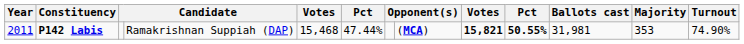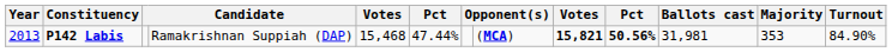 <table class="wikitable" style="margin:0.5em ; font-size:95%">
 <tr>
 <th>Year</th>
 <th>Constituency</th>
 <th colspan=2>Candidate</th>
 <th>Votes</th>
 <th>Pct</th>
 <th colspan=2>Opponent(s)</th>
 <th>Votes</th>
 <th>Pct</th>
 <th>Ballots cast</th>
 <th>Majority</th>
 <th>Turnout</th>
 </tr>
 <tr>
-<td><a href='#'>2011</a></td>
+<td><a href='#'>2013</a></td>
 <td><strong>P142 <a href='#'>Labis</a></strong></td>
 <td></td>
 <td>Ramakrishnan Suppiah (<a href='#'>DAP</a>)</td>
 <td align="right">15,468</td>
 <td>47.44%</td>
 <td></td>
 <td> (<a href='#'><strong>MCA</strong></a>)</td>
 <td align="right"><strong>15,821</strong></td>
-<td><strong>50.55%</strong></td>
+<td><strong>50.56%</strong></td>
 <td>31,981</td>
 <td>353</td>
-<td>74.90%</td>
+<td>84.90%</td>
 </tr>
 </table>
